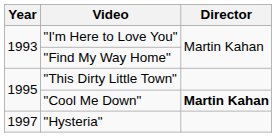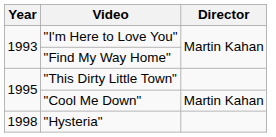 <table class="wikitable">
 <tr>
 <th>Year</th>
 <th>Video</th>
 <th>Director</th>
 </tr>
 <tr>
 <td rowspan="2">1993</td>
 <td>"I'm Here to Love You"</td>
 <td rowspan="2">Martin Kahan</td>
 </tr>
 <tr>
 <td>"Find My Way Home"</td>
 </tr>
 <tr>
 <td rowspan="2">1995</td>
 <td>"This Dirty Little Town"</td>
 <td></td>
 </tr>
 <tr>
 <td>"Cool Me Down"</td>
-<td><strong>Martin Kahan</strong></td>
+<td>Martin Kahan</td>
 </tr>
 <tr>
-<td>1997</td>
+<td>1998</td>
 <td>"Hysteria"</td>
 <td></td>
 </tr>
 </table>
